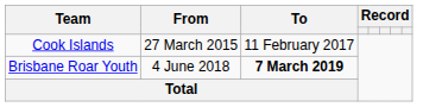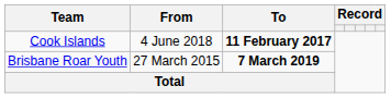 <table class=wikitable style=text-align:center>
 <tr>
 <th rowspan="2">Team</th>
 <th rowspan="2">From</th>
 <th rowspan="2">To</th>
 <th colspan="5">Record</th>
 </tr>
 <tr>
 <th></th>
 <th></th>
 <th></th>
 <th></th>
 <th></th>
 </tr>
 <tr>
 <td><a href='#'>Cook Islands</a></td>
-<td>27 March 2015</td>
-<td>11 February 2017<br></td>
+<td>4 June 2018</td>
+<td><strong>11 February 2017<br></strong></td>
 </tr>
 <tr>
 <td><a href='#'>Brisbane Roar Youth</a></td>
-<td>4 June 2018</td>
+<td>27 March 2015</td>
 <td><strong>7 March 2019<br></strong></td>
 </tr>
 <tr>
 <th colspan="3">Total<br></th>
 </tr>
 </table>
